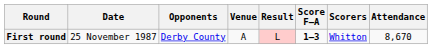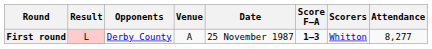 <table class="wikitable plainrowheaders" style="text-align:center">
 <tr>
 <th scope="col">Round</th>
-<th scope="col">Date</th>
+<th scope="col">Result</th>
 <th scope="col">Opponents</th>
 <th scope="col">Venue</th>
-<th scope="col">Result</th>
+<th scope="col">Date</th>
 <th scope="col">Score<br>F–A</th>
 <th scope="col">Scorers</th>
 <th scope="col">Attendance</th>
 </tr>
 <tr>
 <th scope="row">First round</th>
-<td align="left">25 November 1987</td>
+<td style="background:#fcc">L</td>
 <td align="left"><a href='#'>Derby County</a></td>
 <td>A</td>
-<td style="background:#fcc">L</td>
+<td align="left">25 November 1987</td>
 <td><strong>1–3</strong></td>
 <td align="left"><a href='#'>Whitton</a></td>
-<td>8,670</td>
+<td>8,277</td>
 </tr>
 </table>
